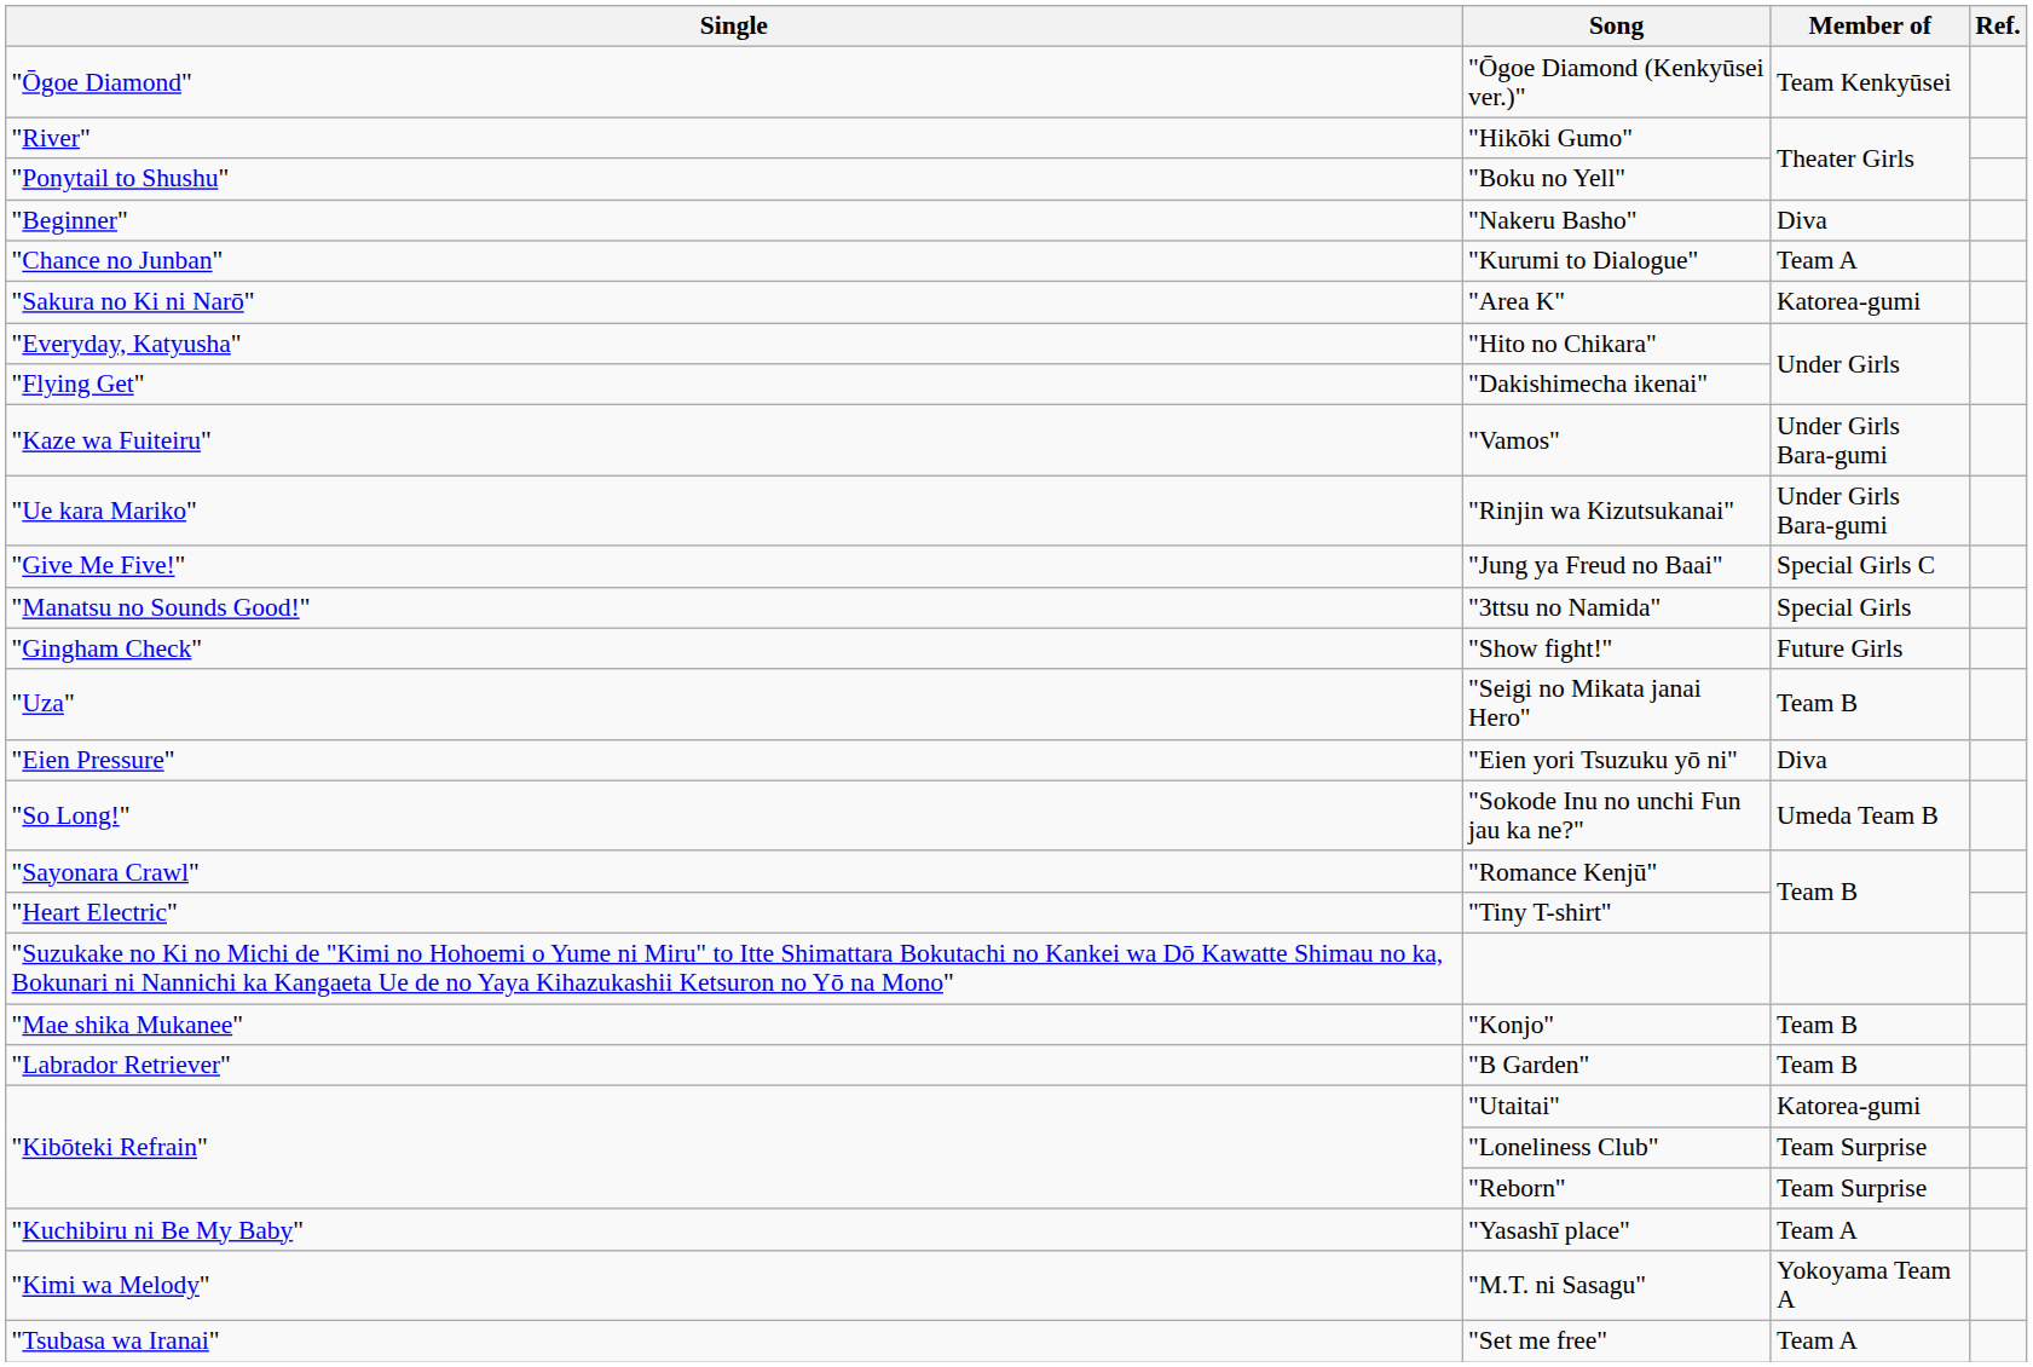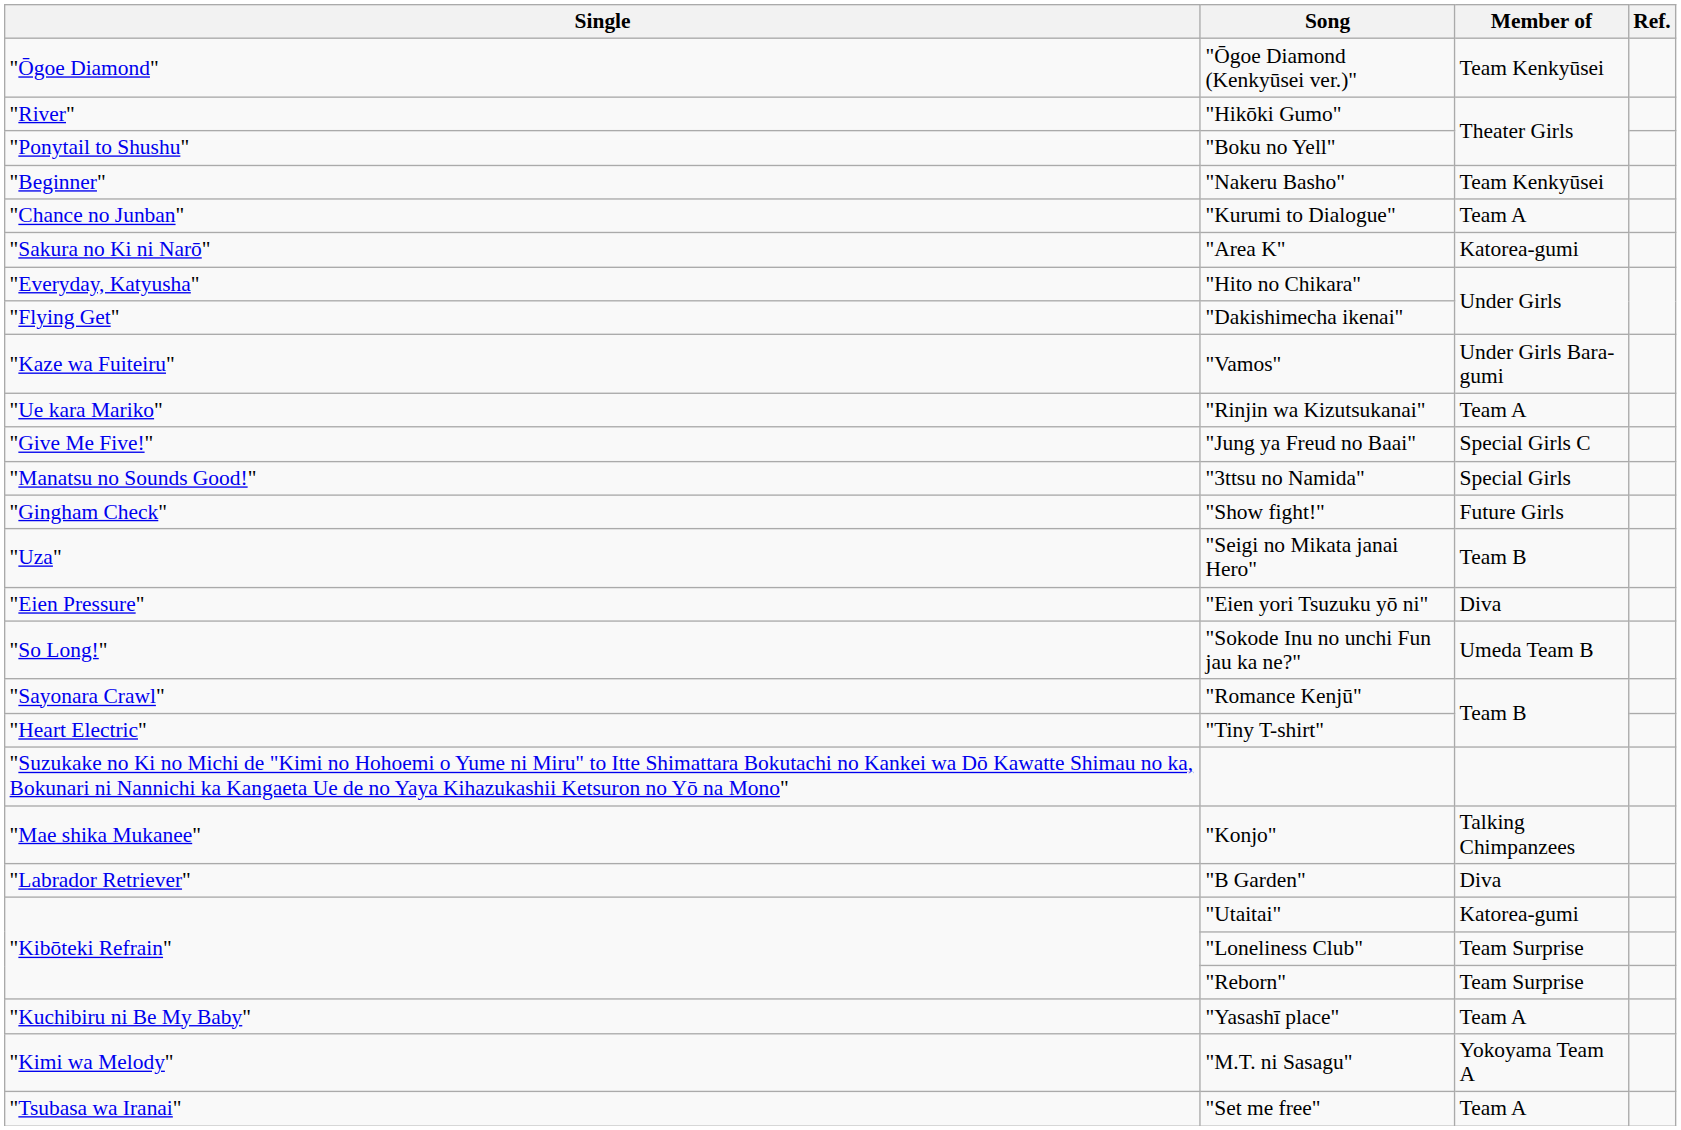 <table class="wikitable">
 <tr>
 <th>Single</th>
 <th>Song</th>
 <th>Member of</th>
 <th>Ref.</th>
 </tr>
 <tr>
 <td>"<a href='#'>Ōgoe Diamond</a>"</td>
 <td>"Ōgoe Diamond (Kenkyūsei ver.)"</td>
 <td>Team Kenkyūsei</td>
 <td></td>
 </tr>
 <tr>
 <td>"<a href='#'>River</a>"</td>
 <td>"Hikōki Gumo"</td>
 <td rowspan="2">Theater Girls</td>
 <td></td>
 </tr>
 <tr>
 <td>"<a href='#'>Ponytail to Shushu</a>"</td>
 <td>"Boku no Yell"</td>
 <td></td>
 </tr>
 <tr>
 <td>"<a href='#'>Beginner</a>"</td>
 <td>"Nakeru Basho"</td>
-<td>Diva</td>
+<td>Team Kenkyūsei</td>
 <td></td>
 </tr>
 <tr>
 <td>"<a href='#'>Chance no Junban</a>"</td>
 <td>"Kurumi to Dialogue"</td>
 <td>Team A</td>
 <td></td>
 </tr>
 <tr>
 <td>"<a href='#'>Sakura no Ki ni Narō</a>"</td>
 <td>"Area K"</td>
 <td>Katorea-gumi</td>
 <td></td>
 </tr>
 <tr>
 <td>"<a href='#'>Everyday, Katyusha</a>"</td>
 <td>"Hito no Chikara"</td>
 <td rowspan="2">Under Girls</td>
 <td rowspan="2"></td>
 </tr>
 <tr>
 <td>"<a href='#'>Flying Get</a>"</td>
 <td>"Dakishimecha ikenai"</td>
 </tr>
 <tr>
 <td>"<a href='#'>Kaze wa Fuiteiru</a>"</td>
 <td>"Vamos"</td>
 <td>Under Girls Bara-gumi</td>
 <td></td>
 </tr>
 <tr>
 <td>"<a href='#'>Ue kara Mariko</a>"</td>
 <td>"Rinjin wa Kizutsukanai"</td>
-<td>Under Girls Bara-gumi</td>
+<td>Team A</td>
 <td></td>
 </tr>
 <tr>
 <td>"<a href='#'>Give Me Five!</a>"</td>
 <td>"Jung ya Freud no Baai"</td>
 <td>Special Girls C</td>
 <td></td>
 </tr>
 <tr>
 <td>"<a href='#'>Manatsu no Sounds Good!</a>"</td>
 <td>"3ttsu no Namida"</td>
 <td>Special Girls</td>
 <td></td>
 </tr>
 <tr>
 <td>"<a href='#'>Gingham Check</a>"</td>
 <td>"Show fight!"</td>
 <td>Future Girls</td>
 <td></td>
 </tr>
 <tr>
 <td>"<a href='#'>Uza</a>"</td>
 <td>"Seigi no Mikata janai Hero"</td>
 <td>Team B</td>
 <td></td>
 </tr>
 <tr>
 <td>"<a href='#'>Eien Pressure</a>"</td>
 <td>"Eien yori Tsuzuku yō ni"</td>
 <td>Diva</td>
 <td></td>
 </tr>
 <tr>
 <td>"<a href='#'>So Long!</a>"</td>
 <td>"Sokode Inu no unchi Fun jau ka ne?"</td>
 <td>Umeda Team B</td>
 <td></td>
 </tr>
 <tr>
 <td>"<a href='#'>Sayonara Crawl</a>"</td>
 <td>"Romance Kenjū"</td>
 <td rowspan="2">Team B</td>
 <td></td>
 </tr>
 <tr>
 <td>"<a href='#'>Heart Electric</a>"</td>
 <td>"Tiny T-shirt"</td>
 <td></td>
 </tr>
 <tr>
 <td>"<a href='#'>Suzukake no Ki no Michi de "Kimi no Hohoemi o Yume ni Miru" to Itte Shimattara Bokutachi no Kankei wa Dō Kawatte Shimau no ka, Bokunari ni Nannichi ka Kangaeta Ue de no Yaya Kihazukashii Ketsuron no Yō na Mono</a>"</td>
 <td></td>
 <td></td>
 <td></td>
 </tr>
 <tr>
 <td>"<a href='#'>Mae shika Mukanee</a>"</td>
 <td>"Konjo"</td>
-<td>Team B</td>
+<td>Talking Chimpanzees</td>
 <td></td>
 </tr>
 <tr>
 <td>"<a href='#'>Labrador Retriever</a>"</td>
 <td>"B Garden"</td>
-<td>Team B</td>
+<td>Diva</td>
 <td></td>
 </tr>
 <tr>
 <td rowspan="3">"<a href='#'>Kibōteki Refrain</a>"</td>
 <td>"Utaitai"</td>
 <td>Katorea-gumi</td>
 <td></td>
 </tr>
 <tr>
 <td>"Loneliness Club"</td>
 <td>Team Surprise</td>
 <td></td>
 </tr>
 <tr>
 <td>"Reborn"</td>
 <td>Team Surprise</td>
 <td></td>
 </tr>
 <tr>
 <td>"<a href='#'>Kuchibiru ni Be My Baby</a>"</td>
 <td>"Yasashī place"</td>
 <td>Team A</td>
 <td></td>
 </tr>
 <tr>
 <td>"<a href='#'>Kimi wa Melody</a>"</td>
 <td>"M.T. ni Sasagu"</td>
 <td>Yokoyama Team A</td>
 <td></td>
 </tr>
 <tr>
 <td>"<a href='#'>Tsubasa wa Iranai</a>"</td>
 <td>"Set me free"</td>
 <td>Team A</td>
 <td></td>
 </tr>
 </table>
